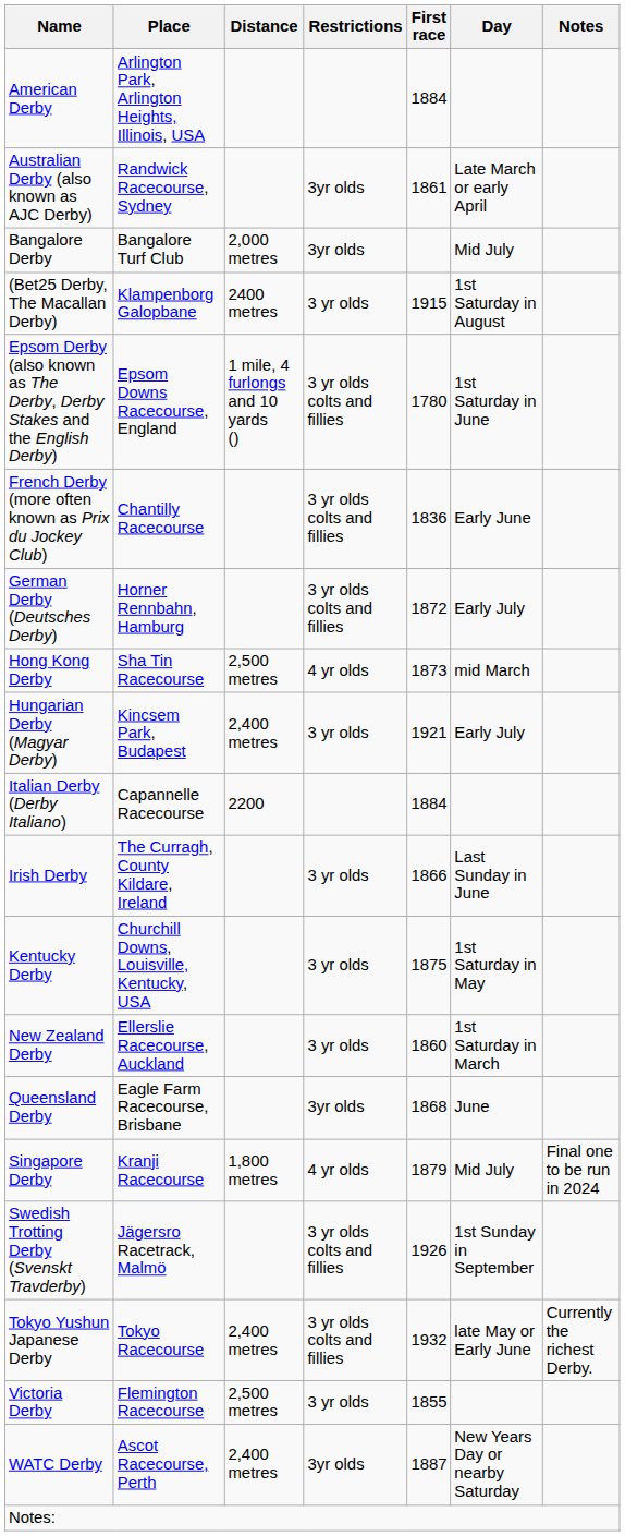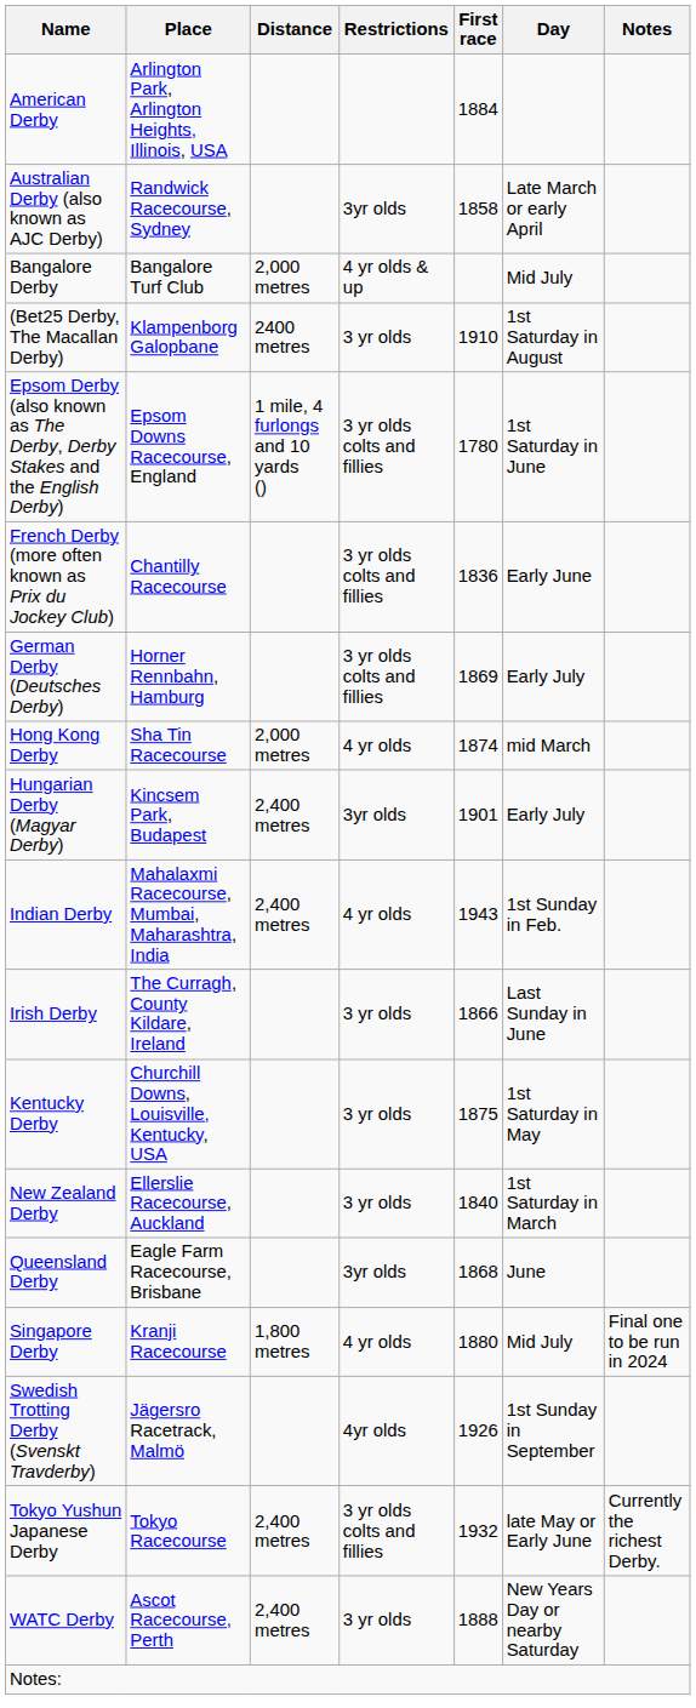 <table class="wikitable">
 <tr List of races>
 <th>Name</th>
 <th>Place</th>
 <th>Distance</th>
 <th>Restrictions</th>
 <th>First<br>race</th>
 <th>Day</th>
 <th>Notes</th>
 </tr>
 <tr>
 <td><a href='#'>American Derby</a></td>
 <td><a href='#'>Arlington Park</a>, <a href='#'>Arlington Heights, Illinois</a>, <a href='#'>USA</a></td>
 <td></td>
 <td></td>
 <td>1884</td>
 <td></td>
 <td></td>
 </tr>
 <tr>
 <td><a href='#'>Australian Derby</a> (also known as AJC Derby)</td>
 <td><a href='#'>Randwick Racecourse</a>, <a href='#'>Sydney</a></td>
 <td></td>
 <td>3yr olds</td>
-<td>1861</td>
+<td>1858</td>
 <td>Late March or early April</td>
 <td></td>
 </tr>
 <tr>
 <td>Bangalore Derby</td>
 <td>Bangalore Turf Club</td>
 <td>2,000 metres</td>
-<td>3yr olds</td>
+<td>4 yr olds & up</td>
 <td></td>
 <td>Mid July</td>
 <td></td>
 </tr>
 <tr>
 <td> (Bet25 Derby, The Macallan Derby)</td>
 <td><a href='#'>Klampenborg Galopbane</a></td>
 <td>2400 metres</td>
 <td>3 yr olds</td>
-<td>1915</td>
+<td>1910</td>
 <td>1st Saturday in August</td>
 <td></td>
 </tr>
 <tr>
 <td><a href='#'>Epsom Derby</a> (also known as <em>The Derby</em>, <em>Derby Stakes</em> and the <em>English Derby</em>)</td>
 <td><a href='#'>Epsom Downs Racecourse</a>, England</td>
 <td>1 mile, 4 <a href='#'>furlongs</a> and 10 yards<br>()</td>
 <td>3 yr olds colts and fillies</td>
 <td>1780</td>
 <td>1st Saturday in June</td>
 <td></td>
 </tr>
 <tr>
 <td><a href='#'>French Derby</a> (more often known as <em>Prix du Jockey Club</em>)</td>
 <td><a href='#'>Chantilly Racecourse</a></td>
 <td></td>
 <td>3 yr olds colts and fillies</td>
 <td>1836</td>
 <td>Early June</td>
 <td></td>
 </tr>
 <tr>
 <td><a href='#'>German Derby</a> (<em>Deutsches Derby</em>)</td>
 <td><a href='#'>Horner Rennbahn</a>, <a href='#'>Hamburg</a></td>
 <td></td>
 <td>3 yr olds colts and fillies</td>
-<td>1872</td>
+<td>1869</td>
 <td>Early July</td>
 <td></td>
 </tr>
 <tr>
 <td><a href='#'>Hong Kong Derby</a></td>
 <td><a href='#'>Sha Tin Racecourse</a></td>
-<td>2,500 metres</td>
+<td>2,000 metres</td>
 <td>4 yr olds</td>
-<td>1873</td>
+<td>1874</td>
 <td>mid March</td>
 <td></td>
 </tr>
 <tr>
 <td><a href='#'>Hungarian Derby</a> (<em>Magyar Derby</em>)</td>
 <td><a href='#'>Kincsem Park</a>, <a href='#'>Budapest</a></td>
 <td>2,400 metres</td>
-<td>3 yr olds</td>
-<td>1921</td>
+<td>3yr olds</td>
+<td>1901</td>
 <td>Early July</td>
 <td></td>
 </tr>
 <tr>
-<td><a href='#'>Italian Derby</a> (<em>Derby Italiano</em>)</td>
-<td>Capannelle Racecourse</td>
-<td>2200</td>
-<td></td>
-<td>1884</td>
-<td></td>
+<td><a href='#'>Indian Derby</a></td>
+<td><a href='#'>Mahalaxmi Racecourse</a>, <a href='#'>Mumbai</a>, <a href='#'>Maharashtra</a>, <a href='#'>India</a></td>
+<td>2,400 metres</td>
+<td>4 yr olds</td>
+<td>1943</td>
+<td>1st Sunday in Feb.</td>
 <td></td>
 </tr>
 <tr>
 <td><a href='#'>Irish Derby</a></td>
 <td><a href='#'>The Curragh</a>, <a href='#'>County Kildare</a>, <a href='#'>Ireland</a></td>
 <td></td>
 <td>3 yr olds</td>
 <td>1866</td>
 <td>Last Sunday in June</td>
 <td></td>
 </tr>
 <tr>
 <td><a href='#'>Kentucky Derby</a></td>
 <td><a href='#'>Churchill Downs</a>, <a href='#'>Louisville, Kentucky</a>, <a href='#'>USA</a></td>
 <td></td>
 <td>3 yr olds</td>
 <td>1875</td>
 <td>1st Saturday in May</td>
 <td></td>
 </tr>
 <tr>
 <td><a href='#'>New Zealand Derby</a></td>
 <td><a href='#'>Ellerslie Racecourse</a>, <a href='#'>Auckland</a></td>
 <td></td>
 <td>3 yr olds</td>
-<td>1860</td>
+<td>1840</td>
 <td>1st Saturday in March</td>
 <td></td>
 </tr>
 <tr>
 <td><a href='#'>Queensland Derby</a></td>
 <td>Eagle Farm Racecourse, Brisbane</td>
 <td></td>
 <td>3yr olds</td>
 <td>1868</td>
 <td>June</td>
 <td></td>
 </tr>
 <tr>
 <td><a href='#'>Singapore Derby</a></td>
 <td><a href='#'>Kranji Racecourse</a></td>
 <td>1,800 metres</td>
 <td>4 yr olds</td>
-<td>1879</td>
+<td>1880</td>
 <td>Mid July</td>
 <td>Final one to be run in 2024</td>
 </tr>
 <tr>
 <td><a href='#'>Swedish Trotting Derby</a> (<em>Svenskt Travderby</em>)</td>
 <td><a href='#'>Jägersro</a> Racetrack, <a href='#'>Malmö</a></td>
 <td></td>
-<td>3 yr olds colts and fillies</td>
+<td>4yr olds</td>
 <td>1926</td>
 <td>1st Sunday in September</td>
 <td></td>
 </tr>
 <tr>
 <td><a href='#'>Tokyo Yushun</a><br> Japanese Derby</td>
 <td><a href='#'>Tokyo Racecourse</a></td>
 <td>2,400 metres</td>
 <td>3 yr olds colts and fillies</td>
 <td>1932</td>
 <td>late May or Early June</td>
 <td>Currently the richest Derby.</td>
 </tr>
 <tr>
-<td><a href='#'>Victoria Derby</a></td>
-<td><a href='#'>Flemington Racecourse</a></td>
-<td>2,500 metres</td>
-<td>3 yr olds</td>
-<td>1855</td>
-<td></td>
-<td></td>
-</tr>
-<tr>
 <td><a href='#'>WATC Derby</a></td>
 <td><a href='#'>Ascot Racecourse, Perth</a></td>
 <td>2,400 metres</td>
-<td>3yr olds</td>
-<td>1887</td>
+<td>3 yr olds</td>
+<td>1888</td>
 <td>New Years Day or nearby Saturday</td>
 <td></td>
 </tr>
 <tr>
 <td colspan="7">Notes:</td>
 </tr>
 </table>
